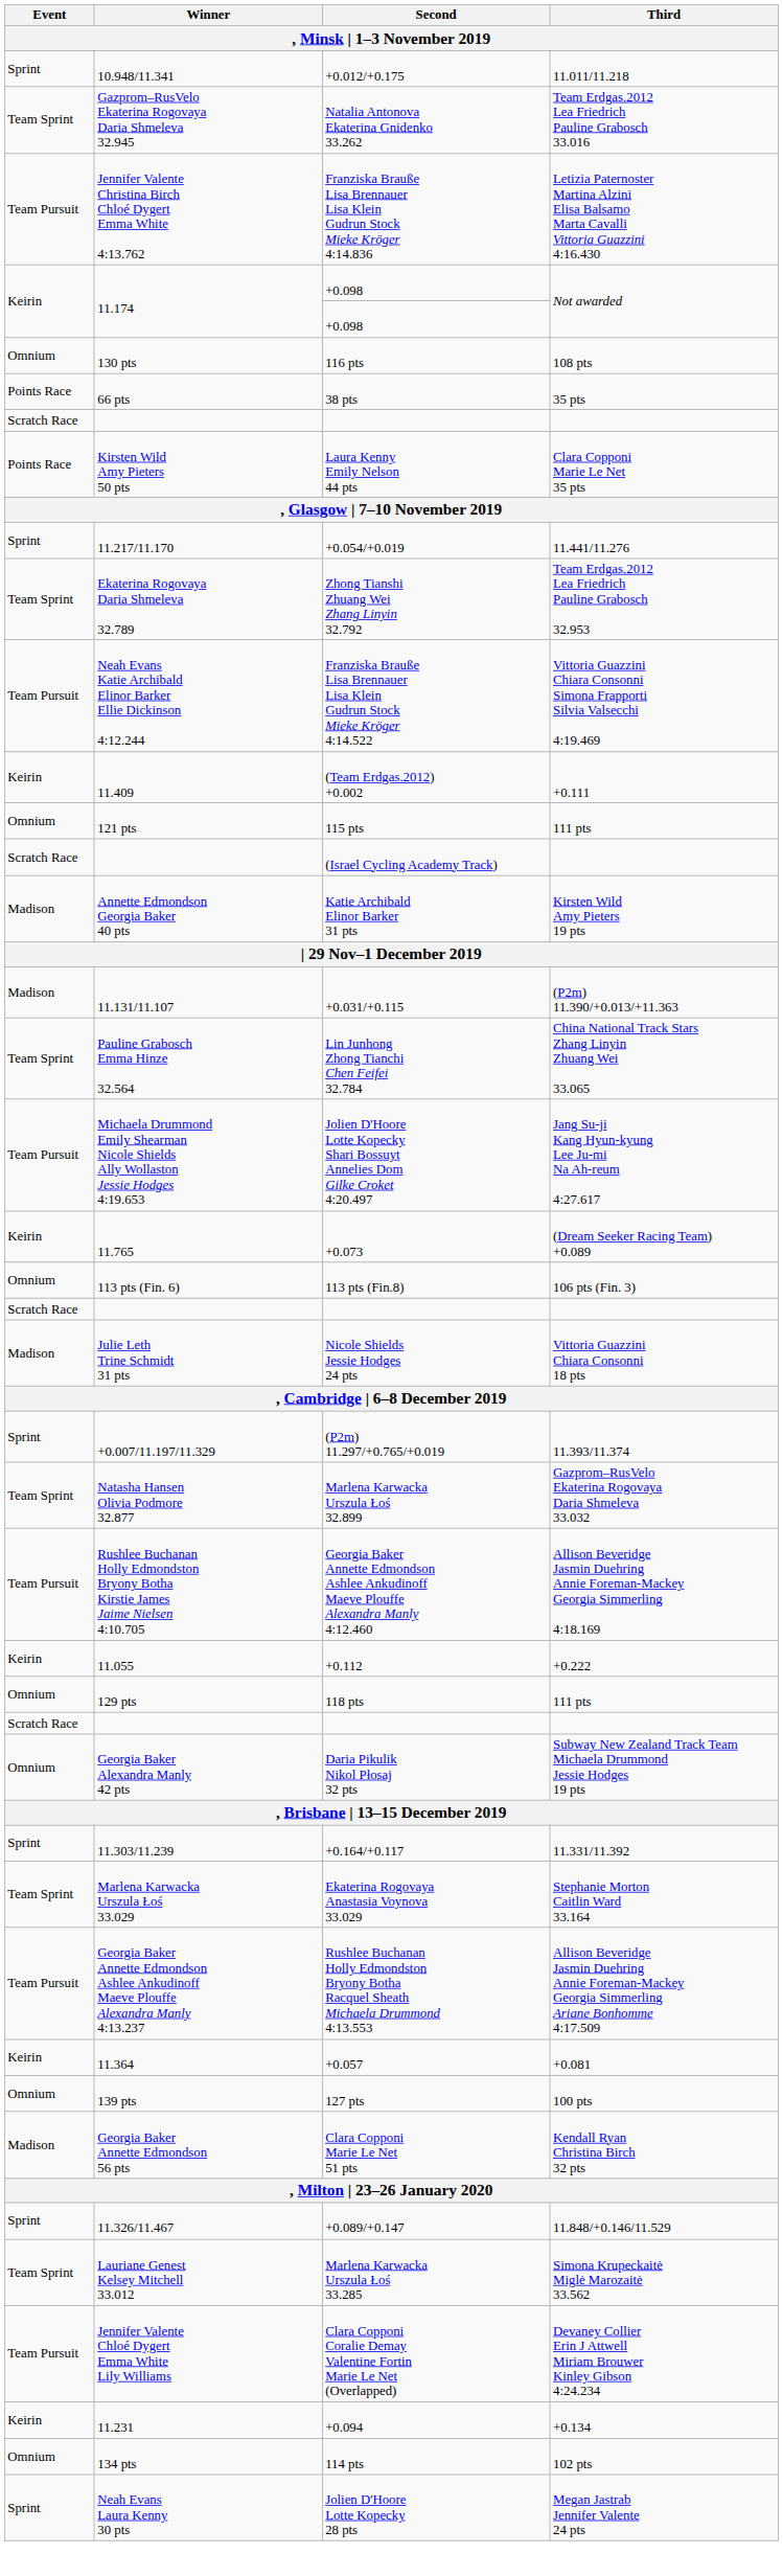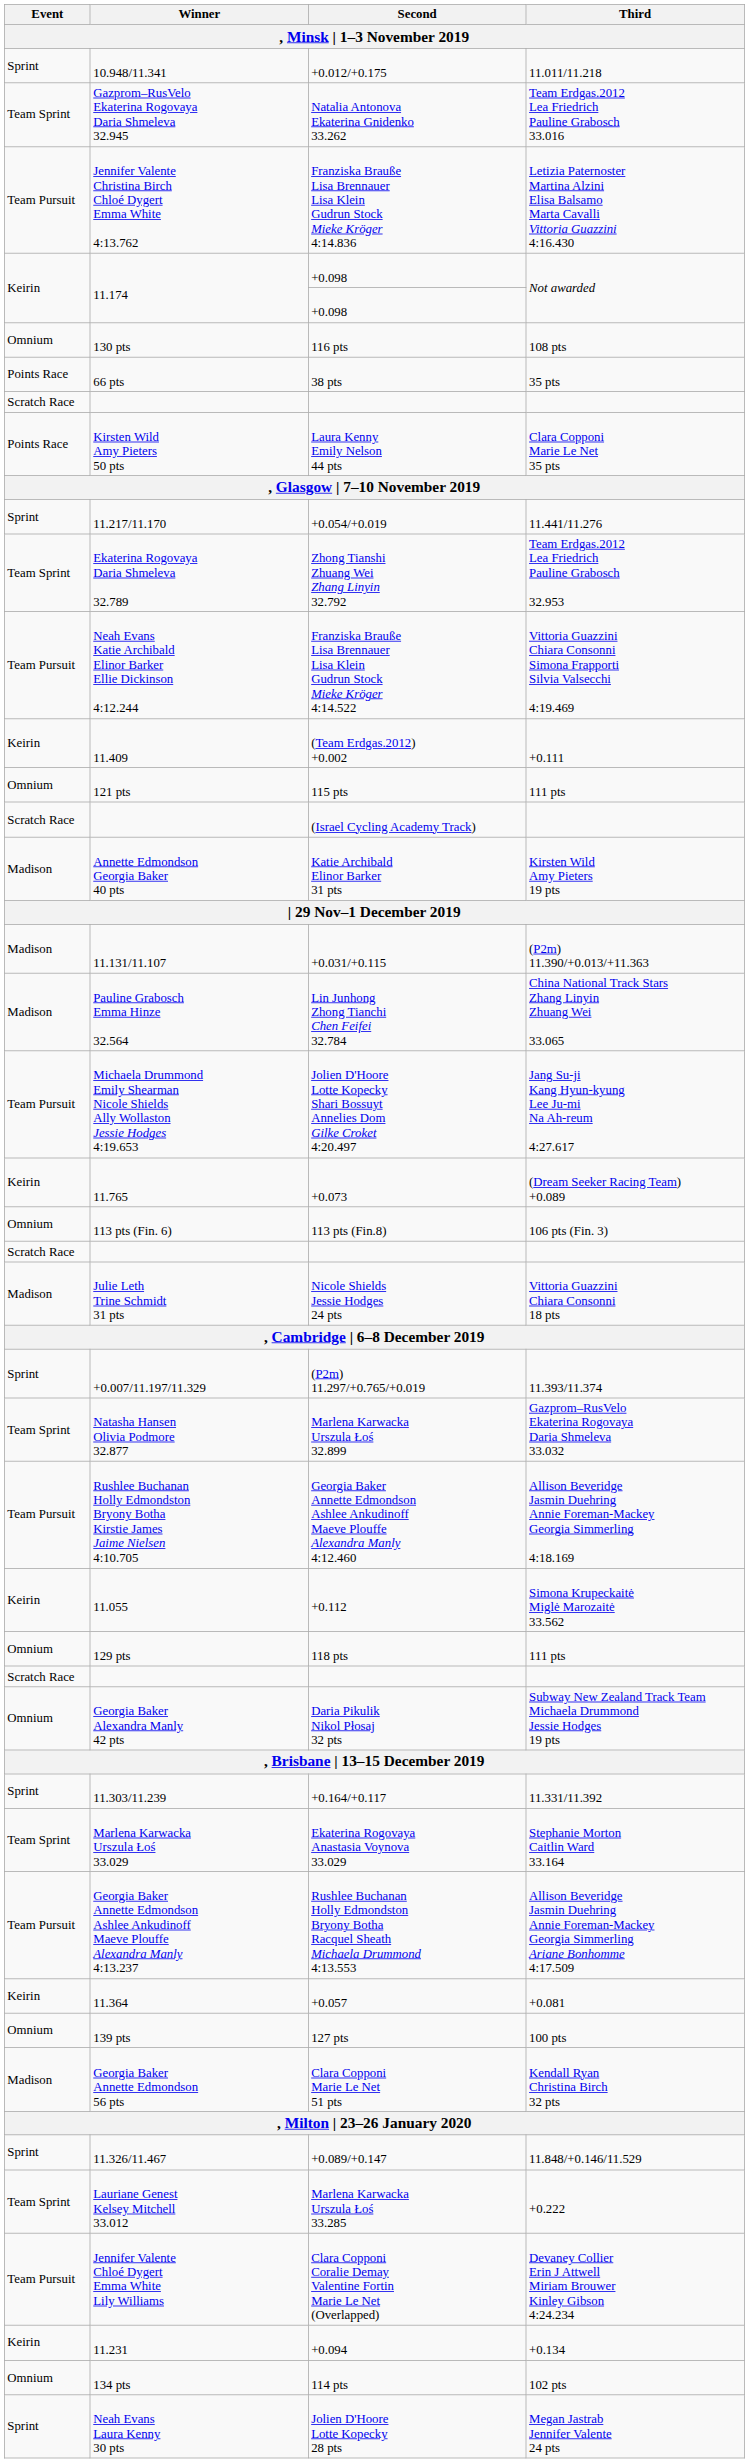 <table class="wikitable">
 <tr>
 <th width=100>Event</th>
 <th width=265>Winner</th>
 <th width=265>Second</th>
 <th width=265>Third</th>
 </tr>
 <tr>
 <th colspan=4><big>, <a href='#'>Minsk</a> | 1–3 November 2019</big></th>
 </tr>
 <tr>
 <td>Sprint<br><em><small></small></em></td>
 <td><br>10.948/11.341</td>
 <td><br>+0.012/+0.175</td>
 <td><br>11.011/11.218</td>
 </tr>
 <tr>
 <td>Team Sprint<br><em><small></small></em></td>
 <td><a href='#'>Gazprom–RusVelo</a><br><a href='#'>Ekaterina Rogovaya</a><br><a href='#'>Daria Shmeleva</a><br>32.945</td>
 <td><br><a href='#'>Natalia Antonova</a><br><a href='#'>Ekaterina Gnidenko</a><br>33.262</td>
 <td><a href='#'>Team Erdgas.2012</a><br><a href='#'>Lea Friedrich</a><br><a href='#'>Pauline Grabosch</a><br>33.016</td>
 </tr>
 <tr>
 <td>Team Pursuit<br><em><small></small></em></td>
 <td valign=top><br><a href='#'>Jennifer Valente</a><br><a href='#'>Christina Birch</a><br><a href='#'>Chloé Dygert</a><br><a href='#'>Emma White</a><br><br>4:13.762</td>
 <td><br><a href='#'>Franziska Brauße</a><br><a href='#'>Lisa Brennauer</a><br><a href='#'>Lisa Klein</a><br><a href='#'>Gudrun Stock</a><br><em><a href='#'>Mieke Kröger</a></em><br>4:14.836</td>
 <td><br><a href='#'>Letizia Paternoster</a><br><a href='#'>Martina Alzini</a><br><a href='#'>Elisa Balsamo</a><br><a href='#'>Marta Cavalli</a><br><em><a href='#'>Vittoria Guazzini</a></em><br>4:16.430</td>
 </tr>
 <tr>
 <td rowspan=2>Keirin<br><em><small></small></em></td>
 <td rowspan=2><br>11.174</td>
 <td><br>+0.098</td>
 <td rowspan=2><em>Not awarded</em></td>
 </tr>
 <tr>
 <td><br>+0.098</td>
 </tr>
 <tr>
 <td>Omnium<br><em><small></small></em></td>
 <td><br>130 pts</td>
 <td><br>116 pts</td>
 <td><br>108 pts</td>
 </tr>
 <tr>
 <td>Points Race<br><em><small></small></em></td>
 <td><br>66 pts</td>
 <td><br>38 pts</td>
 <td><br>35 pts</td>
 </tr>
 <tr>
 <td>Scratch Race<br><em><small></small></em></td>
 <td></td>
 <td></td>
 <td></td>
 </tr>
 <tr>
 <td>Points Race<br><em><small></small></em></td>
 <td><br><a href='#'>Kirsten Wild</a><br><a href='#'>Amy Pieters</a><br>50 pts</td>
 <td><br><a href='#'>Laura Kenny</a><br><a href='#'>Emily Nelson</a><br>44 pts</td>
 <td><br><a href='#'>Clara Copponi</a><br><a href='#'>Marie Le Net</a><br>35 pts</td>
 </tr>
 <tr>
 <th colspan=4><big>, <a href='#'>Glasgow</a> | 7–10 November 2019</big></th>
 </tr>
 <tr>
 <td>Sprint<br><em><small></small></em></td>
 <td><br>11.217/11.170</td>
 <td><br>+0.054/+0.019</td>
 <td><br>11.441/11.276</td>
 </tr>
 <tr>
 <td>Team Sprint<br><em><small></small></em></td>
 <td valign=top><br><a href='#'>Ekaterina Rogovaya</a><br><a href='#'>Daria Shmeleva</a><br><br>32.789</td>
 <td><br><a href='#'>Zhong Tianshi</a><br><a href='#'>Zhuang Wei</a><br><em><a href='#'>Zhang Linyin</a></em><br>32.792</td>
 <td valign=top><a href='#'>Team Erdgas.2012</a><br><a href='#'>Lea Friedrich</a><br><a href='#'>Pauline Grabosch</a><br><br>32.953</td>
 </tr>
 <tr>
 <td>Team Pursuit<br><em><small></small></em></td>
 <td valign=top><br><a href='#'>Neah Evans</a><br><a href='#'>Katie Archibald</a><br><a href='#'>Elinor Barker</a><br><a href='#'>Ellie Dickinson</a><br><br>4:12.244</td>
 <td><br><a href='#'>Franziska Brauße</a><br><a href='#'>Lisa Brennauer</a><br><a href='#'>Lisa Klein</a><br><a href='#'>Gudrun Stock</a><br><em><a href='#'>Mieke Kröger</a></em><br>4:14.522</td>
 <td valign=top><br><a href='#'>Vittoria Guazzini</a><br><a href='#'>Chiara Consonni</a><br><a href='#'>Simona Frapporti</a><br><a href='#'>Silvia Valsecchi</a><br><br>4:19.469</td>
 </tr>
 <tr>
 <td>Keirin<br><em><small></small></em></td>
 <td valign=top><br><br>11.409</td>
 <td><br>(<a href='#'>Team Erdgas.2012</a>)<br>+0.002</td>
 <td valign=top><br><br>+0.111</td>
 </tr>
 <tr>
 <td>Omnium<br><em><small></small></em></td>
 <td><br>121 pts</td>
 <td><br>115 pts</td>
 <td><br>111 pts</td>
 </tr>
 <tr>
 <td>Scratch Race<br><em><small></small></em></td>
 <td valign=top></td>
 <td><br>(<a href='#'>Israel Cycling Academy Track</a>)</td>
 <td valign=top></td>
 </tr>
 <tr>
 <td>Madison<br><em><small></small></em></td>
 <td><br><a href='#'>Annette Edmondson</a><br><a href='#'>Georgia Baker</a><br>40 pts</td>
 <td><br><a href='#'>Katie Archibald</a><br><a href='#'>Elinor Barker</a><br>31 pts</td>
 <td><br><a href='#'>Kirsten Wild</a><br><a href='#'>Amy Pieters</a><br>19 pts</td>
 </tr>
 <tr>
 <th colspan=4><big> | 29 Nov–1 December 2019</big></th>
 </tr>
 <tr>
 <td>Madison<br><em><small></small></em></td>
 <td><br><br>11.131/11.107</td>
 <td><br><br>+0.031/+0.115</td>
 <td><br>(<a href='#'>P2m</a>)<br>11.390/+0.013/+11.363</td>
 </tr>
 <tr>
-<td>Team Sprint<br><em><small></small></em></td>
+<td>Madison<br><em><small></small></em></td>
 <td><br><a href='#'>Pauline Grabosch</a><br><a href='#'>Emma Hinze</a><br><br>32.564</td>
 <td><br><a href='#'>Lin Junhong</a><br><a href='#'>Zhong Tianchi</a><br><em><a href='#'>Chen Feifei</a></em><br>32.784</td>
 <td><a href='#'>China National Track Stars</a><br><a href='#'>Zhang Linyin</a><br><a href='#'>Zhuang Wei</a><br><br>33.065</td>
 </tr>
 <tr>
 <td>Team Pursuit<br><em><small></small></em></td>
 <td><br><a href='#'>Michaela Drummond</a><br><a href='#'>Emily Shearman</a><br><a href='#'>Nicole Shields</a><br><a href='#'>Ally Wollaston</a><br><em><a href='#'>Jessie Hodges</a></em><br>4:19.653</td>
 <td><br><a href='#'>Jolien D'Hoore</a><br><a href='#'>Lotte Kopecky</a><br><a href='#'>Shari Bossuyt</a><br><a href='#'>Annelies Dom</a><br><em><a href='#'>Gilke Croket</a></em><br>4:20.497</td>
 <td><br><a href='#'>Jang Su-ji</a><br><a href='#'>Kang Hyun-kyung</a><br><a href='#'>Lee Ju-mi</a><br><a href='#'>Na Ah-reum</a><br><br>4:27.617</td>
 </tr>
 <tr>
 <td>Keirin<br><em><small></small></em></td>
 <td><br><br>11.765</td>
 <td><br><br>+0.073</td>
 <td><br>(<a href='#'>Dream Seeker Racing Team</a>)<br>+0.089</td>
 </tr>
 <tr>
 <td>Omnium<br><em><small></small></em></td>
 <td><br>113 pts (Fin. 6)</td>
 <td><br>113 pts (Fin.8)</td>
 <td><br>106 pts (Fin. 3)</td>
 </tr>
 <tr>
 <td>Scratch Race<br><em><small></small></em></td>
 <td></td>
 <td></td>
 <td></td>
 </tr>
 <tr>
 <td>Madison<br><em><small></small></em></td>
 <td><br><a href='#'>Julie Leth</a><br><a href='#'>Trine Schmidt</a><br>31 pts</td>
 <td><br><a href='#'>Nicole Shields</a><br><a href='#'>Jessie Hodges</a><br>24 pts</td>
 <td><br><a href='#'>Vittoria Guazzini</a><br><a href='#'>Chiara Consonni</a><br>18 pts</td>
 </tr>
 <tr>
 <th colspan=4><big>, <a href='#'>Cambridge</a> | 6–8 December 2019</big></th>
 </tr>
 <tr>
 <td>Sprint<br><em><small></small></em></td>
 <td><br><br>+0.007/11.197/11.329</td>
 <td><br>(<a href='#'>P2m</a>)<br>11.297/+0.765/+0.019</td>
 <td><br><br>11.393/11.374</td>
 </tr>
 <tr>
 <td>Team Sprint<br><em><small></small></em></td>
 <td><br><a href='#'>Natasha Hansen</a><br><a href='#'>Olivia Podmore</a><br>32.877</td>
 <td><br><a href='#'>Marlena Karwacka</a><br><a href='#'>Urszula Łoś</a><br>32.899</td>
 <td><a href='#'>Gazprom–RusVelo</a><br><a href='#'>Ekaterina Rogovaya</a><br><a href='#'>Daria Shmeleva</a><br>33.032</td>
 </tr>
 <tr>
 <td>Team Pursuit<br><em><small></small></em></td>
 <td><br><a href='#'>Rushlee Buchanan</a><br><a href='#'>Holly Edmondston</a><br><a href='#'>Bryony Botha</a><br><a href='#'>Kirstie James</a><br><em><a href='#'>Jaime Nielsen</a></em><br>4:10.705</td>
 <td><br><a href='#'>Georgia Baker</a><br><a href='#'>Annette Edmondson</a><br><a href='#'>Ashlee Ankudinoff</a><br><a href='#'>Maeve Plouffe</a><br><em><a href='#'>Alexandra Manly</a></em><br>4:12.460</td>
 <td valign=top><br><a href='#'>Allison Beveridge</a><br><a href='#'>Jasmin Duehring</a><br><a href='#'>Annie Foreman-Mackey</a><br><a href='#'>Georgia Simmerling</a><br><br>4:18.169</td>
 </tr>
 <tr>
 <td>Keirin<br><em><small></small></em></td>
 <td><br>11.055</td>
 <td><br>+0.112</td>
-<td><br>+0.222</td>
+<td><br><a href='#'>Simona Krupeckaitė</a><br><a href='#'>Miglė Marozaitė</a><br>33.562</td>
 </tr>
 <tr>
 <td>Omnium<br><em><small></small></em></td>
 <td><br>129 pts</td>
 <td><br>118 pts</td>
 <td><br>111 pts</td>
 </tr>
 <tr>
 <td>Scratch Race<br><em><small></small></em></td>
 <td></td>
 <td></td>
 <td></td>
 </tr>
 <tr>
 <td>Omnium<br><em><small></small></em></td>
 <td><br><a href='#'>Georgia Baker</a><br><a href='#'>Alexandra Manly</a><br>42 pts</td>
 <td><br><a href='#'>Daria Pikulik</a><br><a href='#'>Nikol Płosaj</a><br>32 pts</td>
 <td><a href='#'>Subway New Zealand Track Team</a><br><a href='#'>Michaela Drummond</a><br><a href='#'>Jessie Hodges</a><br>19 pts</td>
 </tr>
 <tr>
 <th colspan=4><big>, <a href='#'>Brisbane</a> | 13–15 December 2019</big></th>
 </tr>
 <tr>
 <td>Sprint<br><em><small></small></em></td>
 <td><br>11.303/11.239</td>
 <td><br>+0.164/+0.117</td>
 <td><br>11.331/11.392</td>
 </tr>
 <tr>
 <td>Team Sprint<br><em><small></small></em></td>
 <td><br><a href='#'>Marlena Karwacka</a><br><a href='#'>Urszula Łoś</a><br>33.029</td>
 <td><br><a href='#'>Ekaterina Rogovaya</a><br><a href='#'>Anastasia Voynova</a><br>33.029</td>
 <td><br><a href='#'>Stephanie Morton</a><br><a href='#'>Caitlin Ward</a><br>33.164</td>
 </tr>
 <tr>
 <td>Team Pursuit<br><em><small></small></em></td>
 <td><br><a href='#'>Georgia Baker</a><br><a href='#'>Annette Edmondson</a><br><a href='#'>Ashlee Ankudinoff</a><br><a href='#'>Maeve Plouffe</a><br><em><a href='#'>Alexandra Manly</a></em><br>4:13.237</td>
 <td><br><a href='#'>Rushlee Buchanan</a><br><a href='#'>Holly Edmondston</a><br><a href='#'>Bryony Botha</a><br><a href='#'>Racquel Sheath</a><br><em><a href='#'>Michaela Drummond</a></em><br>4:13.553</td>
 <td><br><a href='#'>Allison Beveridge</a><br><a href='#'>Jasmin Duehring</a><br><a href='#'>Annie Foreman-Mackey</a><br><a href='#'>Georgia Simmerling</a><br><em><a href='#'>Ariane Bonhomme</a></em><br>4:17.509</td>
 </tr>
 <tr>
 <td>Keirin<br><em><small></small></em></td>
 <td><br>11.364</td>
 <td><br>+0.057</td>
 <td><br>+0.081</td>
 </tr>
 <tr>
 <td>Omnium<br><em><small></small></em></td>
 <td><br>139 pts</td>
 <td><br>127 pts</td>
 <td><br>100 pts</td>
 </tr>
 <tr>
 <td>Madison<br><em><small></small></em></td>
 <td><br><a href='#'>Georgia Baker</a><br><a href='#'>Annette Edmondson</a><br>56 pts</td>
 <td><br><a href='#'>Clara Copponi</a><br><a href='#'>Marie Le Net</a><br>51 pts</td>
 <td><br><a href='#'>Kendall Ryan</a><br><a href='#'>Christina Birch</a><br>32 pts</td>
 </tr>
 <tr>
 <th colspan=4><big>, <a href='#'>Milton</a> | 23–26 January 2020</big></th>
 </tr>
 <tr>
 <td>Sprint<br><em><small></small></em></td>
 <td><br>11.326/11.467</td>
 <td><br>+0.089/+0.147</td>
 <td><br>11.848/+0.146/11.529</td>
 </tr>
 <tr>
 <td>Team Sprint<br><em><small></small></em></td>
 <td><br><a href='#'>Lauriane Genest</a><br><a href='#'>Kelsey Mitchell</a><br>33.012</td>
 <td><br><a href='#'>Marlena Karwacka</a><br><a href='#'>Urszula Łoś</a><br>33.285</td>
-<td><br><a href='#'>Simona Krupeckaitė</a><br><a href='#'>Miglė Marozaitė</a><br>33.562</td>
+<td><br>+0.222</td>
 </tr>
 <tr>
 <td>Team Pursuit<br><em><small></small></em></td>
 <td valign=top><br><a href='#'>Jennifer Valente</a><br><a href='#'>Chloé Dygert</a><br><a href='#'>Emma White</a><br><a href='#'>Lily Williams</a></td>
 <td><br><a href='#'>Clara Copponi</a><br><a href='#'>Coralie Demay</a><br><a href='#'>Valentine Fortin</a><br><a href='#'>Marie Le Net</a><br>(Overlapped)</td>
 <td><br><a href='#'>Devaney Collier</a><br><a href='#'>Erin J Attwell</a><br><a href='#'>Miriam Brouwer</a><br><a href='#'>Kinley Gibson</a><br>4:24.234</td>
 </tr>
 <tr>
 <td>Keirin<br><em><small></small></em></td>
 <td><br>11.231</td>
 <td><br>+0.094</td>
 <td><br>+0.134</td>
 </tr>
 <tr>
 <td>Omnium<br><em><small></small></em></td>
 <td><br>134 pts</td>
 <td><br>114 pts</td>
 <td><br>102 pts</td>
 </tr>
 <tr>
 <td>Sprint<br><em><small></small></em></td>
 <td><br><a href='#'>Neah Evans</a><br><a href='#'>Laura Kenny</a><br>30 pts</td>
 <td><br><a href='#'>Jolien D'Hoore</a><br><a href='#'>Lotte Kopecky</a><br>28 pts</td>
 <td><br><a href='#'>Megan Jastrab</a><br><a href='#'>Jennifer Valente</a><br>24 pts</td>
 </tr>
 </table>
